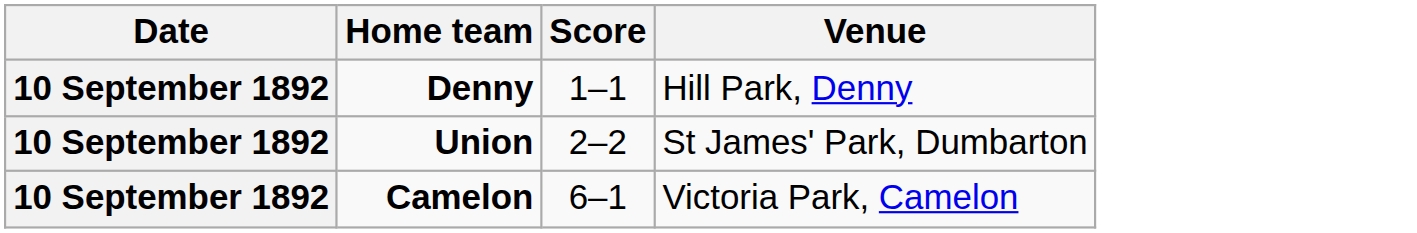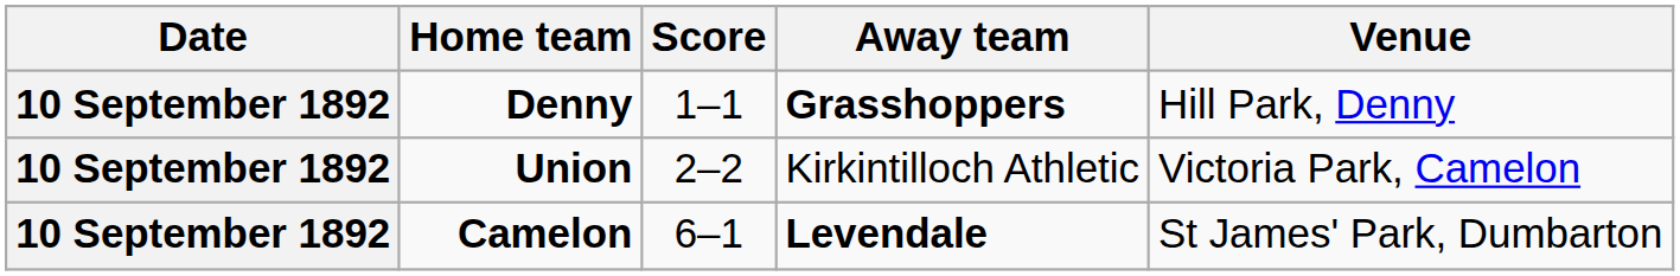 <table class="wikitable football-result-list" style="max-width: 80em; text-align: center">
 <tr>
 <th scope="col">Date</th>
 <th scope="col">Home team</th>
 <th scope="col">Score</th>
+<th scope="col">Away team</th>
 <th scope="col">Venue</th>
 </tr>
 <tr>
 <th scope="row">10 September 1892</th>
 <td align=right><strong>Denny</strong></td>
 <td>1–1</td>
+<td align=left><strong>Grasshoppers</strong></td>
 <td align=left>Hill Park, <a href='#'>Denny</a></td>
 </tr>
 <tr>
 <th scope="row">10 September 1892</th>
 <td align=right><strong>Union</strong></td>
 <td>2–2</td>
-<td align=left>St James' Park, Dumbarton</td>
+<td align=left>Kirkintilloch Athletic</td>
+<td align=left>Victoria Park, <a href='#'>Camelon</a></td>
 </tr>
 <tr>
 <th scope="row">10 September 1892</th>
 <td align=right><strong>Camelon</strong></td>
 <td>6–1</td>
-<td align=left>Victoria Park, <a href='#'>Camelon</a></td>
+<td align=left><strong>Levendale</strong></td>
+<td align=left>St James' Park, Dumbarton</td>
 </tr>
 </table>
